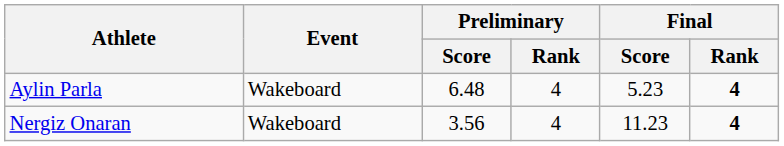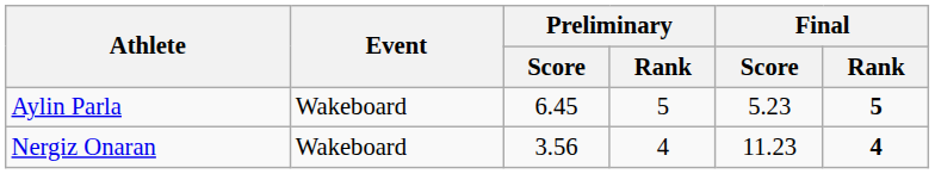 <table class=wikitable style="font-size:90%">
 <tr>
 <th rowspan="2" width="20%">Athlete</th>
 <th rowspan="2" width="15%">Event</th>
 <th colspan="2" width="15%">Preliminary</th>
 <th colspan="2" width="15%">Final</th>
 </tr>
 <tr>
 <th>Score</th>
 <th>Rank</th>
 <th>Score</th>
 <th>Rank</th>
 </tr>
 <tr>
 <td><a href='#'>Aylin Parla</a></td>
 <td>Wakeboard</td>
-<td align="center">6.48</td>
-<td align="center">4 <strong></strong></td>
+<td align="center">6.45</td>
+<td align="center">5 <strong></strong></td>
 <td align="center">5.23</td>
-<td align="center"><strong> 4 </strong></td>
+<td align="center"><strong> 5 </strong></td>
 </tr>
 <tr>
 <td><a href='#'>Nergiz Onaran</a></td>
 <td>Wakeboard</td>
 <td align="center">3.56</td>
 <td align="center">4 <strong></strong></td>
 <td align="center">11.23</td>
 <td align="center"><strong> 4</strong></td>
 </tr>
 </table>
